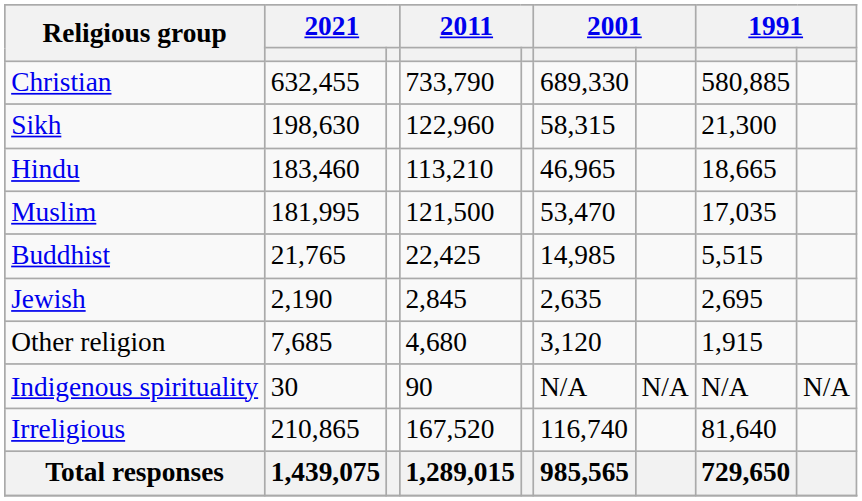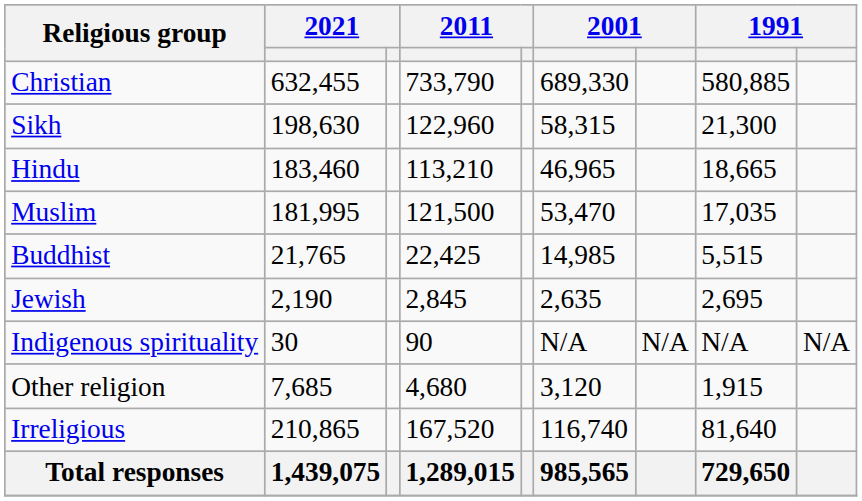 <table class="wikitable collapsible sortable">
 <tr>
 <th rowspan="2">Religious group</th>
 <th colspan="2"><a href='#'>2021</a></th>
 <th colspan="2"><a href='#'>2011</a></th>
 <th colspan="2"><a href='#'>2001</a></th>
 <th colspan="2"><a href='#'>1991</a></th>
 </tr>
 <tr>
 <th><a href='#'></a></th>
 <th></th>
 <th></th>
 <th></th>
 <th></th>
 <th></th>
 <th></th>
 <th></th>
 </tr>
 <tr>
 <td><a href='#'>Christian</a></td>
 <td>632,455</td>
 <td></td>
 <td>733,790</td>
 <td></td>
 <td>689,330</td>
 <td></td>
 <td>580,885</td>
 <td></td>
 </tr>
 <tr>
 <td><a href='#'>Sikh</a></td>
 <td>198,630</td>
 <td></td>
 <td>122,960</td>
 <td></td>
 <td>58,315</td>
 <td></td>
 <td>21,300</td>
 <td></td>
 </tr>
 <tr>
 <td><a href='#'>Hindu</a></td>
 <td>183,460</td>
 <td></td>
 <td>113,210</td>
 <td></td>
 <td>46,965</td>
 <td></td>
 <td>18,665</td>
 <td></td>
 </tr>
 <tr>
 <td><a href='#'>Muslim</a></td>
 <td>181,995</td>
 <td></td>
 <td>121,500</td>
 <td></td>
 <td>53,470</td>
 <td></td>
 <td>17,035</td>
 <td></td>
 </tr>
 <tr>
 <td><a href='#'>Buddhist</a></td>
 <td>21,765</td>
 <td></td>
 <td>22,425</td>
 <td></td>
 <td>14,985</td>
 <td></td>
 <td>5,515</td>
 <td></td>
 </tr>
 <tr>
 <td><a href='#'>Jewish</a></td>
 <td>2,190</td>
 <td></td>
 <td>2,845</td>
 <td></td>
 <td>2,635</td>
 <td></td>
 <td>2,695</td>
 <td></td>
 </tr>
 <tr>
+<td><a href='#'>Indigenous spirituality</a></td>
+<td>30</td>
+<td></td>
+<td>90</td>
+<td></td>
+<td>N/A</td>
+<td>N/A</td>
+<td>N/A</td>
+<td>N/A</td>
+</tr>
+<tr>
 <td>Other religion</td>
 <td>7,685</td>
 <td></td>
 <td>4,680</td>
 <td></td>
 <td>3,120</td>
 <td></td>
 <td>1,915</td>
 <td></td>
-</tr>
-<tr>
-<td><a href='#'>Indigenous spirituality</a></td>
-<td>30</td>
-<td></td>
-<td>90</td>
-<td></td>
-<td>N/A</td>
-<td>N/A</td>
-<td>N/A</td>
-<td>N/A</td>
 </tr>
 <tr>
 <td><a href='#'>Irreligious</a></td>
 <td>210,865</td>
 <td></td>
 <td>167,520</td>
 <td></td>
 <td>116,740</td>
 <td></td>
 <td>81,640</td>
 <td></td>
 </tr>
 <tr class="sortbottom">
 <th>Total responses</th>
 <th>1,439,075</th>
 <th></th>
 <th>1,289,015</th>
 <th></th>
 <th>985,565</th>
 <th></th>
 <th>729,650</th>
 <th></th>
 </tr>
 <tr>
 </tr>
 </table>
